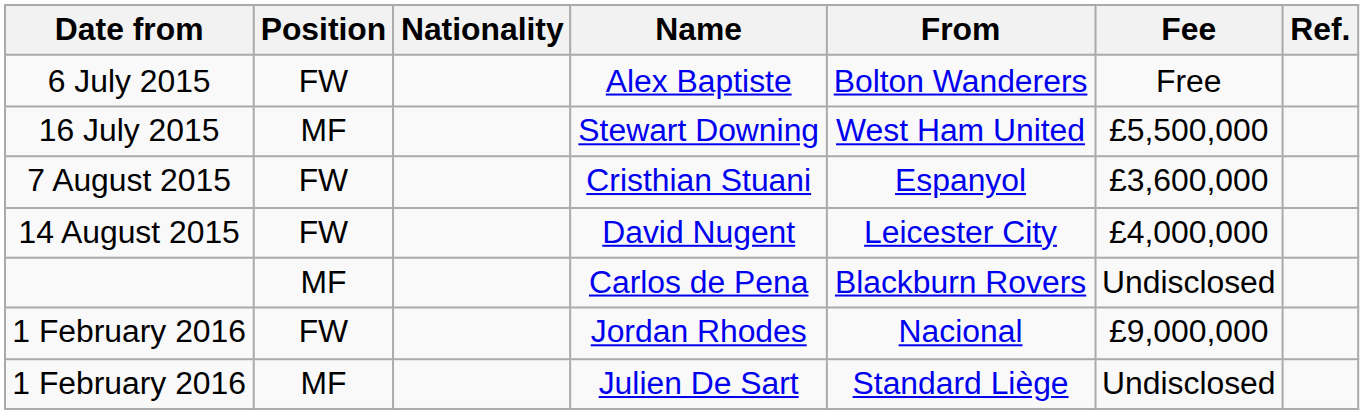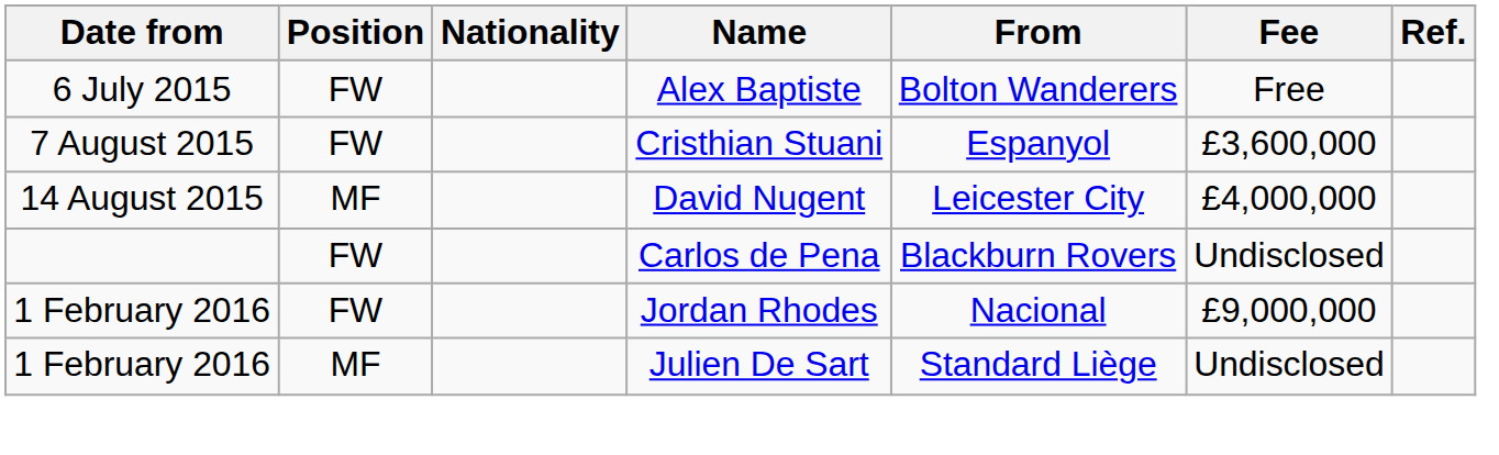 <table class="wikitable"  style="text-align:center;">
 <tr>
 <th>Date from</th>
 <th>Position</th>
 <th>Nationality</th>
 <th>Name</th>
 <th>From</th>
 <th>Fee</th>
 <th>Ref.</th>
 </tr>
 <tr>
 <td>6 July 2015</td>
 <td>FW</td>
 <td></td>
 <td><a href='#'>Alex Baptiste</a></td>
 <td><a href='#'>Bolton Wanderers</a></td>
 <td>Free</td>
 <td></td>
 </tr>
 <tr>
-<td>16 July 2015</td>
-<td>MF</td>
-<td></td>
-<td><a href='#'>Stewart Downing</a></td>
-<td><a href='#'>West Ham United</a></td>
-<td>£5,500,000</td>
-<td></td>
-</tr>
-<tr>
 <td>7 August 2015</td>
 <td>FW</td>
 <td></td>
 <td><a href='#'>Cristhian Stuani</a></td>
 <td><a href='#'>Espanyol</a></td>
 <td>£3,600,000</td>
 <td></td>
 </tr>
 <tr>
 <td>14 August 2015</td>
-<td>FW</td>
+<td>MF</td>
 <td></td>
 <td><a href='#'>David Nugent</a></td>
 <td><a href='#'>Leicester City</a></td>
 <td>£4,000,000</td>
 <td></td>
 </tr>
 <tr>
 <td></td>
-<td>MF</td>
+<td>FW</td>
 <td></td>
 <td><a href='#'>Carlos de Pena</a></td>
 <td><a href='#'>Blackburn Rovers</a></td>
 <td>Undisclosed</td>
 <td></td>
 </tr>
 <tr>
 <td>1 February 2016</td>
 <td>FW</td>
 <td></td>
 <td><a href='#'>Jordan Rhodes</a></td>
 <td><a href='#'>Nacional</a></td>
 <td>£9,000,000</td>
 <td></td>
 </tr>
 <tr>
 <td>1 February 2016</td>
 <td>MF</td>
 <td></td>
 <td><a href='#'>Julien De Sart</a></td>
 <td><a href='#'>Standard Liège</a></td>
 <td>Undisclosed</td>
 <td></td>
 </tr>
 </table>
